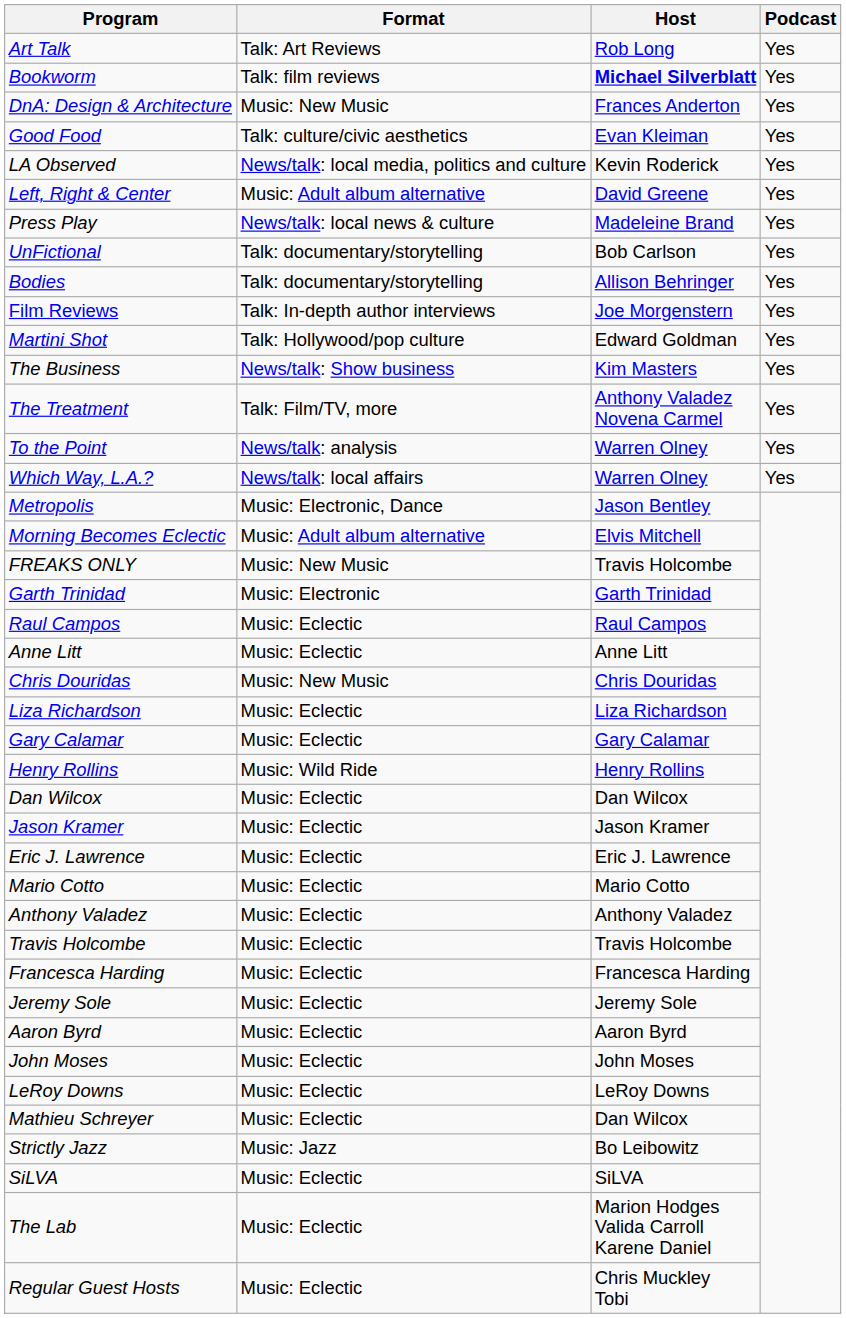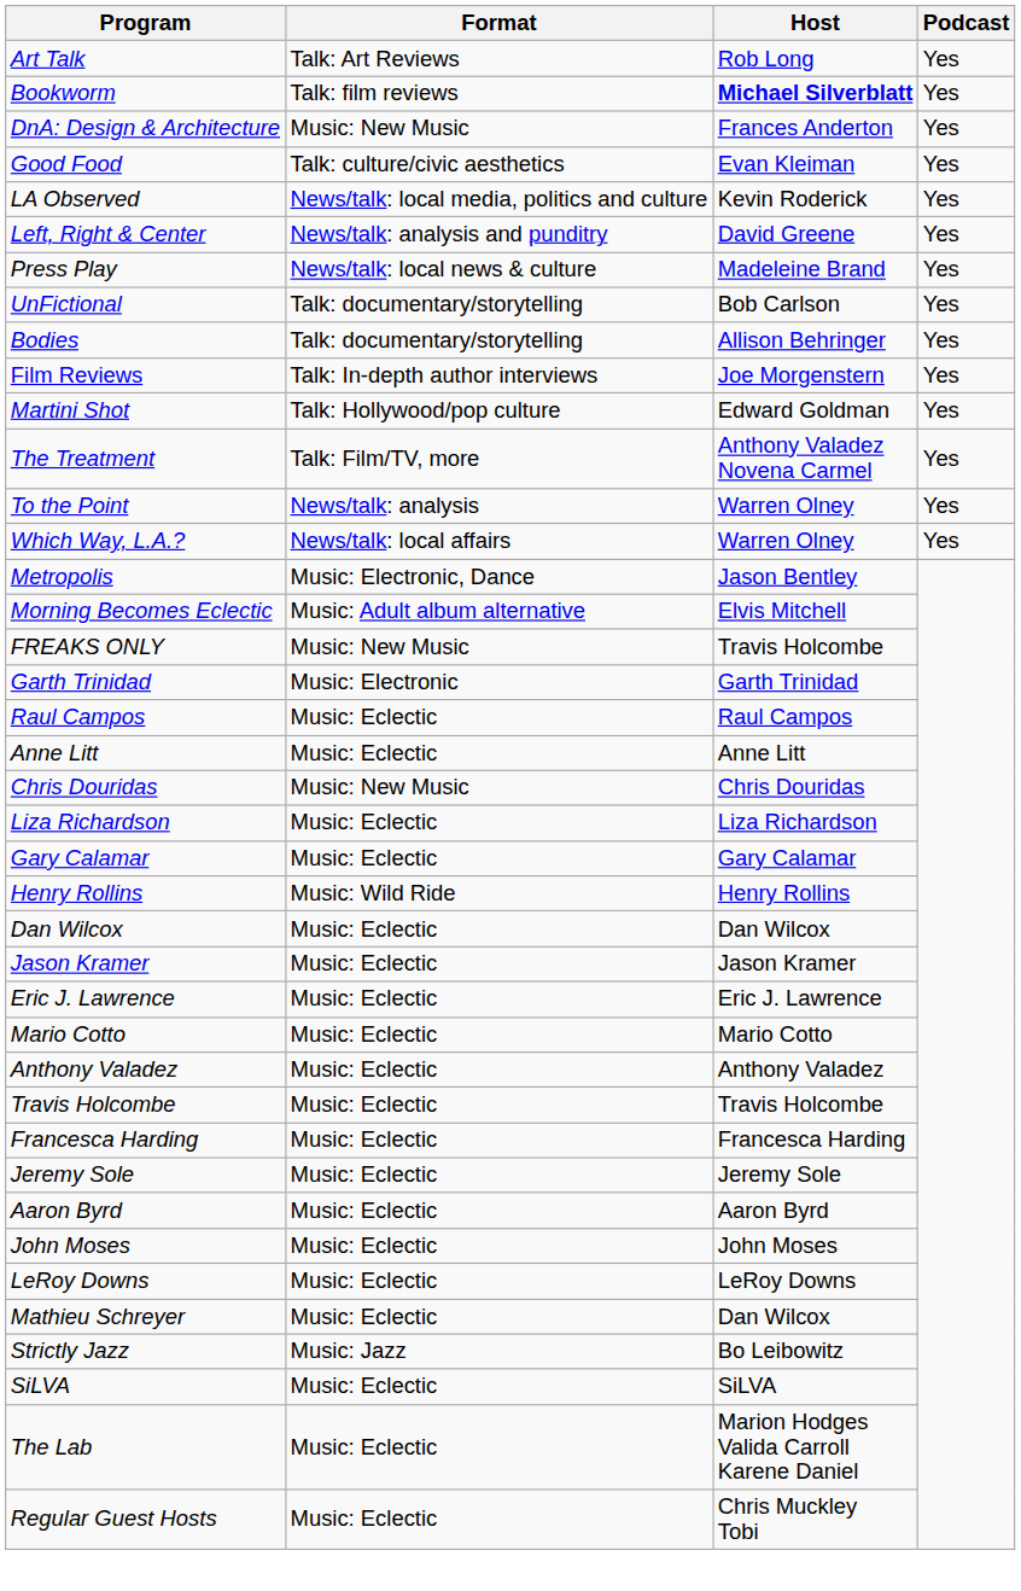 <table class="wikitable">
 <tr>
 <th>Program</th>
 <th>Format</th>
 <th>Host</th>
 <th>Podcast</th>
 </tr>
 <tr>
 <td><em><a href='#'>Art Talk</a></em></td>
 <td>Talk: Art Reviews</td>
 <td><a href='#'>Rob Long</a></td>
 <td>Yes</td>
 </tr>
 <tr>
 <td><em><a href='#'>Bookworm</a></em></td>
 <td>Talk: film reviews</td>
 <td><strong><a href='#'>Michael Silverblatt</a></strong></td>
 <td>Yes</td>
 </tr>
 <tr>
 <td><em><a href='#'>DnA: Design & Architecture</a></em></td>
 <td>Music: New Music</td>
 <td><a href='#'>Frances Anderton</a></td>
 <td>Yes</td>
 </tr>
 <tr>
 <td><em><a href='#'>Good Food</a></em></td>
 <td>Talk: culture/civic aesthetics</td>
 <td><a href='#'>Evan Kleiman</a></td>
 <td>Yes</td>
 </tr>
 <tr>
 <td><em>LA Observed</em></td>
 <td><a href='#'>News/talk</a>: local media, politics and culture</td>
 <td>Kevin Roderick</td>
 <td>Yes</td>
 </tr>
 <tr>
 <td><em><a href='#'>Left, Right & Center</a></em></td>
-<td>Music: <a href='#'>Adult album alternative</a></td>
+<td><a href='#'>News/talk</a>: analysis and <a href='#'>punditry</a></td>
 <td><a href='#'>David Greene</a></td>
 <td>Yes</td>
 </tr>
 <tr>
 <td><em>Press Play</em></td>
 <td><a href='#'>News/talk</a>: local news & culture</td>
 <td><a href='#'>Madeleine Brand</a></td>
 <td>Yes</td>
 </tr>
 <tr>
 <td><em><a href='#'>UnFictional</a></em></td>
 <td>Talk: documentary/storytelling</td>
 <td>Bob Carlson</td>
 <td>Yes</td>
 </tr>
 <tr>
 <td><em><a href='#'>Bodies</a></em></td>
 <td>Talk: documentary/storytelling</td>
 <td><a href='#'>Allison Behringer</a></td>
 <td>Yes</td>
 </tr>
 <tr>
 <td><a href='#'>Film Reviews</a></td>
 <td>Talk: In-depth author interviews</td>
 <td><a href='#'>Joe Morgenstern</a></td>
 <td>Yes</td>
 </tr>
 <tr>
 <td><em><a href='#'>Martini Shot</a></em></td>
 <td>Talk: Hollywood/pop culture</td>
 <td>Edward Goldman</td>
-<td>Yes</td>
-</tr>
-<tr>
-<td><em>The Business</em></td>
-<td><a href='#'>News/talk</a>: <a href='#'>Show business</a></td>
-<td><a href='#'>Kim Masters</a></td>
 <td>Yes</td>
 </tr>
 <tr>
 <td><em><a href='#'>The Treatment</a></em></td>
 <td>Talk: Film/TV, more</td>
 <td><a href='#'>Anthony Valadez</a><br><a href='#'>Novena Carmel</a></td>
 <td>Yes</td>
 </tr>
 <tr>
 <td><em><a href='#'>To the Point</a></em></td>
 <td><a href='#'>News/talk</a>: analysis</td>
 <td><a href='#'>Warren Olney</a></td>
 <td>Yes</td>
 </tr>
 <tr>
 <td><em><a href='#'>Which Way, L.A.?</a></em></td>
 <td><a href='#'>News/talk</a>: local affairs</td>
 <td><a href='#'>Warren Olney</a></td>
 <td>Yes</td>
 </tr>
 <tr>
 <td><em><a href='#'>Metropolis</a></em></td>
 <td>Music: Electronic, Dance</td>
 <td><a href='#'>Jason Bentley</a></td>
 </tr>
 <tr>
 <td><em><a href='#'>Morning Becomes Eclectic</a></em></td>
 <td>Music: <a href='#'>Adult album alternative</a></td>
 <td><a href='#'>Elvis Mitchell</a></td>
 </tr>
 <tr>
 <td><em>FREAKS ONLY</em></td>
 <td>Music: New Music</td>
 <td>Travis Holcombe</td>
 </tr>
 <tr>
 <td><em><a href='#'>Garth Trinidad</a></em></td>
 <td>Music: Electronic</td>
 <td><a href='#'>Garth Trinidad</a></td>
 </tr>
 <tr>
 <td><em><a href='#'>Raul Campos</a></em></td>
 <td>Music: Eclectic</td>
 <td><a href='#'>Raul Campos</a></td>
 </tr>
 <tr>
 <td><em>Anne Litt</em></td>
 <td>Music: Eclectic</td>
 <td>Anne Litt</td>
 </tr>
 <tr>
 <td><em><a href='#'>Chris Douridas</a></em></td>
 <td>Music: New Music</td>
 <td><a href='#'>Chris Douridas</a></td>
 </tr>
 <tr>
 <td><em><a href='#'>Liza Richardson</a></em></td>
 <td>Music: Eclectic</td>
 <td><a href='#'>Liza Richardson</a></td>
 </tr>
 <tr>
 <td><em><a href='#'>Gary Calamar</a></em></td>
 <td>Music: Eclectic</td>
 <td><a href='#'>Gary Calamar</a></td>
 </tr>
 <tr>
 <td><em><a href='#'>Henry Rollins</a></em></td>
 <td>Music: Wild Ride</td>
 <td><a href='#'>Henry Rollins</a></td>
 </tr>
 <tr>
 <td><em>Dan Wilcox</em></td>
 <td>Music: Eclectic</td>
 <td>Dan Wilcox</td>
 </tr>
 <tr>
 <td><em><a href='#'>Jason Kramer</a></em></td>
 <td>Music: Eclectic</td>
 <td>Jason Kramer</td>
 </tr>
 <tr>
 <td><em>Eric J. Lawrence</em></td>
 <td>Music: Eclectic</td>
 <td>Eric J. Lawrence</td>
 </tr>
 <tr>
 <td><em>Mario Cotto</em></td>
 <td>Music: Eclectic</td>
 <td>Mario Cotto</td>
 </tr>
 <tr>
 <td><em>Anthony Valadez</em></td>
 <td>Music: Eclectic</td>
 <td>Anthony Valadez</td>
 </tr>
 <tr>
 <td><em>Travis Holcombe</em></td>
 <td>Music: Eclectic</td>
 <td>Travis Holcombe</td>
 </tr>
 <tr>
 <td><em>Francesca Harding</em></td>
 <td>Music: Eclectic</td>
 <td>Francesca Harding</td>
 </tr>
 <tr>
 <td><em>Jeremy Sole</em></td>
 <td>Music: Eclectic</td>
 <td>Jeremy Sole</td>
 </tr>
 <tr>
 <td><em>Aaron Byrd</em></td>
 <td>Music: Eclectic</td>
 <td>Aaron Byrd</td>
 </tr>
 <tr>
 <td><em>John Moses</em></td>
 <td>Music: Eclectic</td>
 <td>John Moses</td>
 </tr>
 <tr>
 <td><em>LeRoy Downs</em></td>
 <td>Music: Eclectic</td>
 <td>LeRoy Downs</td>
 </tr>
 <tr>
 <td><em>Mathieu Schreyer</em></td>
 <td>Music: Eclectic</td>
 <td>Dan Wilcox</td>
 </tr>
 <tr>
 <td><em>Strictly Jazz</em></td>
 <td>Music: Jazz</td>
 <td>Bo Leibowitz</td>
 </tr>
 <tr>
 <td><em>SiLVA</em></td>
 <td>Music: Eclectic</td>
 <td>SiLVA</td>
 </tr>
 <tr>
 <td><em>The Lab</em></td>
 <td>Music: Eclectic</td>
 <td>Marion Hodges<br>Valida Carroll<br>Karene Daniel</td>
 </tr>
 <tr>
 <td><em>Regular Guest Hosts</em></td>
 <td>Music: Eclectic</td>
 <td>Chris Muckley<br>Tobi</td>
 </tr>
 </table>
